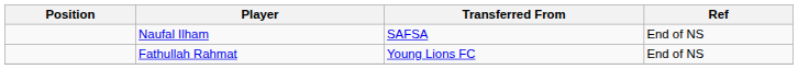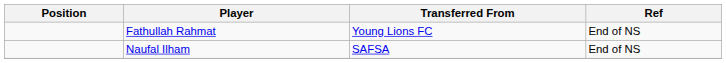 <table class="wikitable sortable" style="width:80%; text-align:center; font-size:100%; text-align:left;">
 <tr>
 <th><strong>Position</strong></th>
 <th><strong>Player</strong></th>
 <th><strong>Transferred From</strong></th>
 <th><strong>Ref</strong></th>
 </tr>
 <tr>
 <td></td>
+<td> <a href='#'>Fathullah Rahmat</a></td>
+<td> <a href='#'>Young Lions FC</a></td>
+<td>End of NS</td>
+</tr>
+<tr>
+<td></td>
 <td> <a href='#'>Naufal Ilham</a></td>
 <td> <a href='#'>SAFSA</a></td>
 <td>End of NS</td>
 </tr>
 <tr>
-<td></td>
-<td> <a href='#'>Fathullah Rahmat</a></td>
-<td> <a href='#'>Young Lions FC</a></td>
-<td>End of NS</td>
-</tr>
-<tr>
 </tr>
 </table>
